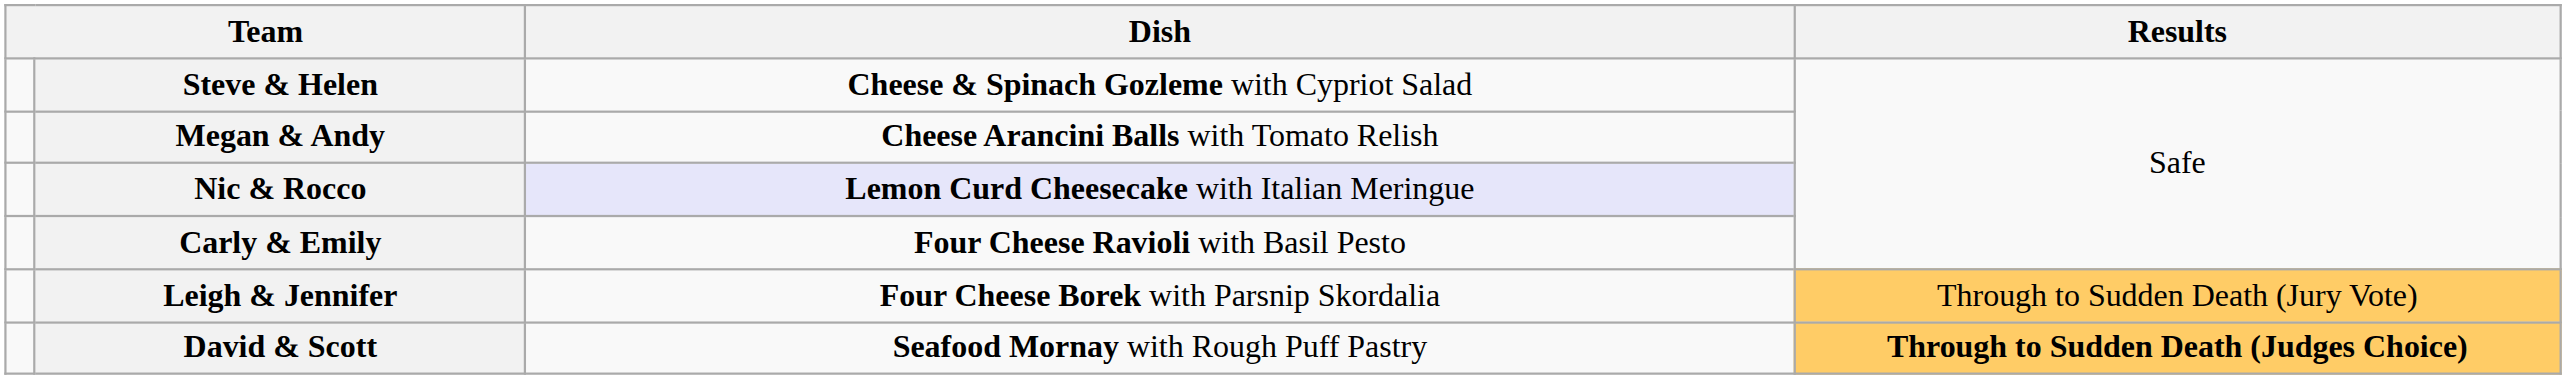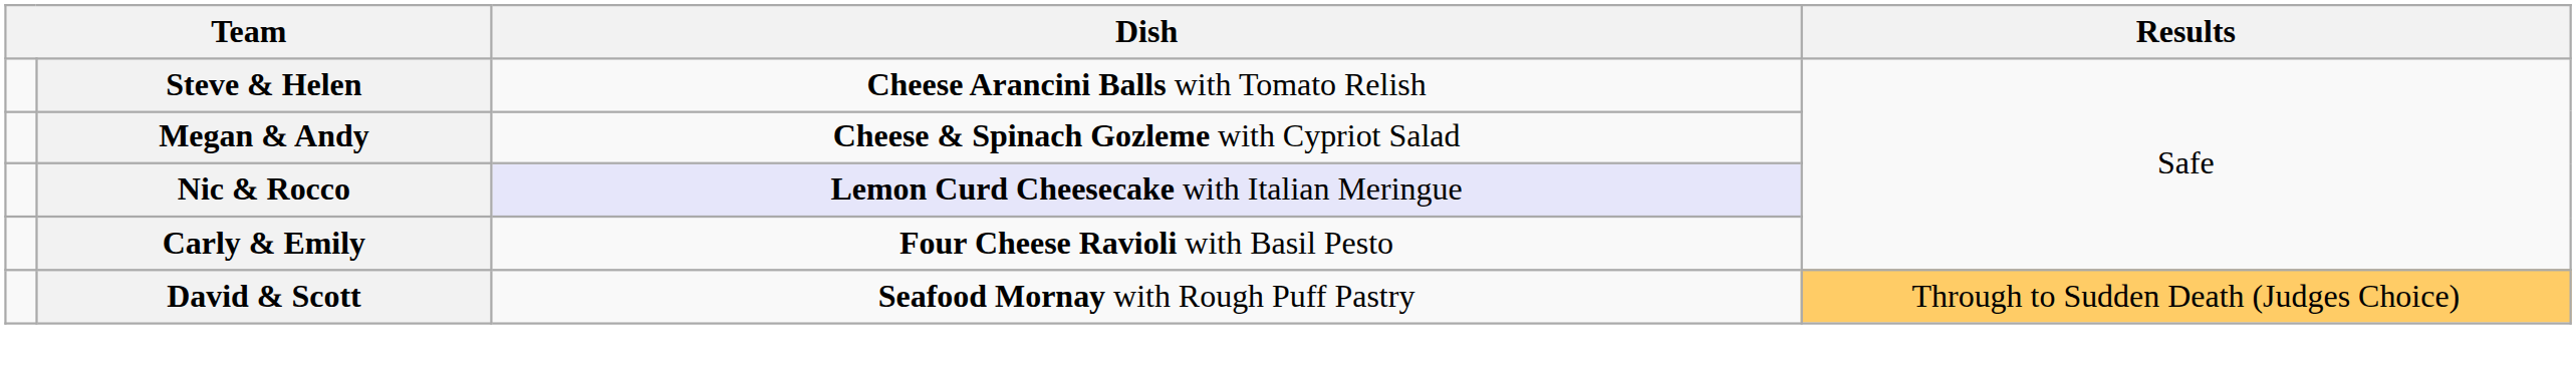 <table class="wikitable plainrowheaders" style="text-align:center; font-size:90%; width:80em; margin:auto;">
 <tr>
 <th colspan=2>Team</th>
 <th>Dish</th>
 <th>Results</th>
 </tr>
 <tr>
 <td></td>
 <th>Steve & Helen</th>
-<td><strong>Cheese & Spinach Gozleme</strong> with Cypriot Salad</td>
+<td><strong>Cheese Arancini Balls</strong> with Tomato Relish</td>
 <td rowspan=4>Safe</td>
 </tr>
 <tr>
 <td></td>
 <th>Megan & Andy</th>
-<td><strong>Cheese Arancini Balls</strong> with Tomato Relish</td>
+<td><strong>Cheese & Spinach Gozleme</strong> with Cypriot Salad</td>
 </tr>
 <tr>
 <td></td>
 <th>Nic & Rocco</th>
 <td style="background: lavender;"><strong>Lemon Curd Cheesecake</strong> with Italian Meringue</td>
 </tr>
 <tr>
 <td></td>
 <th>Carly & Emily</th>
 <td><strong>Four Cheese Ravioli</strong> with Basil Pesto</td>
 </tr>
 <tr>
 <td></td>
-<th>Leigh & Jennifer</th>
-<td><strong>Four Cheese Borek</strong> with Parsnip Skordalia</td>
-<td bgcolor=#FFCC66>Through to Sudden Death (Jury Vote)</td>
-</tr>
-<tr>
-<td></td>
 <th>David & Scott</th>
 <td><strong>Seafood Mornay</strong> with Rough Puff Pastry</td>
-<td bgcolor=#FFCC66 style="width:30%"><strong>Through to Sudden Death (Judges Choice)</strong></td>
+<td bgcolor=#FFCC66 style="width:30%">Through to Sudden Death (Judges Choice)</td>
 </tr>
 </table>
